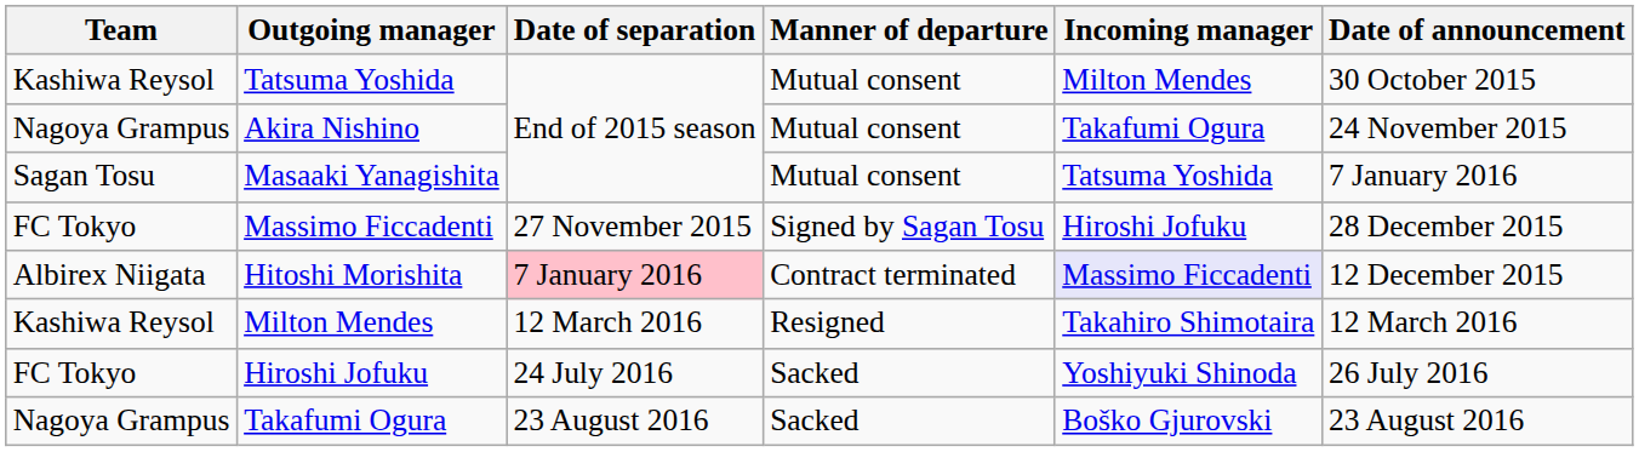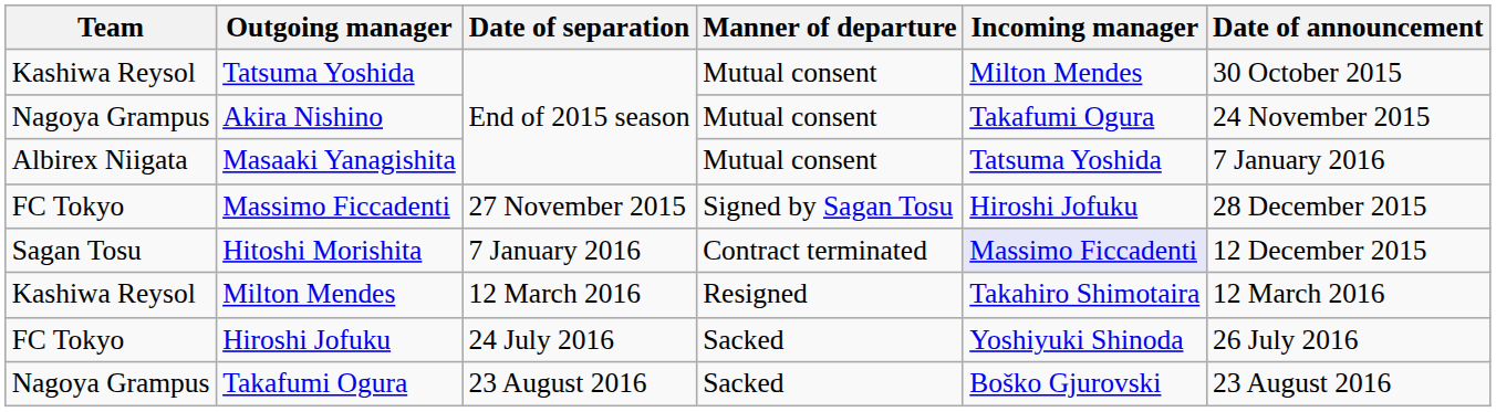 <table class="wikitable sortable">
 <tr>
 <th>Team</th>
 <th>Outgoing manager</th>
 <th>Date of separation</th>
 <th>Manner of departure</th>
 <th>Incoming manager</th>
 <th>Date of announcement</th>
 </tr>
 <tr>
 <td>Kashiwa Reysol</td>
 <td> <a href='#'>Tatsuma Yoshida</a></td>
 <td rowspan=3>End of 2015 season</td>
 <td>Mutual consent</td>
 <td> <a href='#'>Milton Mendes</a></td>
 <td>30 October 2015</td>
 </tr>
 <tr>
 <td>Nagoya Grampus</td>
 <td> <a href='#'>Akira Nishino</a></td>
 <td>Mutual consent</td>
 <td> <a href='#'>Takafumi Ogura</a></td>
 <td>24 November 2015</td>
 </tr>
 <tr>
-<td>Sagan Tosu</td>
+<td>Albirex Niigata</td>
 <td> <a href='#'>Masaaki Yanagishita</a></td>
 <td>Mutual consent</td>
 <td> <a href='#'>Tatsuma Yoshida</a></td>
 <td>7 January 2016</td>
 </tr>
 <tr>
 <td>FC Tokyo</td>
 <td> <a href='#'>Massimo Ficcadenti</a></td>
 <td>27 November 2015</td>
 <td>Signed by <a href='#'>Sagan Tosu</a></td>
 <td> <a href='#'>Hiroshi Jofuku</a></td>
 <td>28 December 2015</td>
 </tr>
 <tr>
-<td>Albirex Niigata</td>
+<td>Sagan Tosu</td>
 <td> <a href='#'>Hitoshi Morishita</a></td>
-<td style="background: pink;">7 January 2016</td>
+<td>7 January 2016</td>
 <td>Contract terminated</td>
 <td style="background: lavender;"> <a href='#'>Massimo Ficcadenti</a></td>
 <td>12 December 2015</td>
 </tr>
 <tr>
 <td>Kashiwa Reysol</td>
 <td> <a href='#'>Milton Mendes</a></td>
 <td>12 March 2016</td>
 <td>Resigned</td>
 <td> <a href='#'>Takahiro Shimotaira</a></td>
 <td>12 March 2016</td>
 </tr>
 <tr>
 <td>FC Tokyo</td>
 <td> <a href='#'>Hiroshi Jofuku</a></td>
 <td>24 July 2016</td>
 <td>Sacked</td>
 <td> <a href='#'>Yoshiyuki Shinoda</a></td>
 <td>26 July 2016</td>
 </tr>
 <tr>
 <td>Nagoya Grampus</td>
 <td> <a href='#'>Takafumi Ogura</a></td>
 <td>23 August 2016</td>
 <td>Sacked</td>
 <td> <a href='#'>Boško Gjurovski</a></td>
 <td>23 August 2016</td>
 </tr>
 </table>
